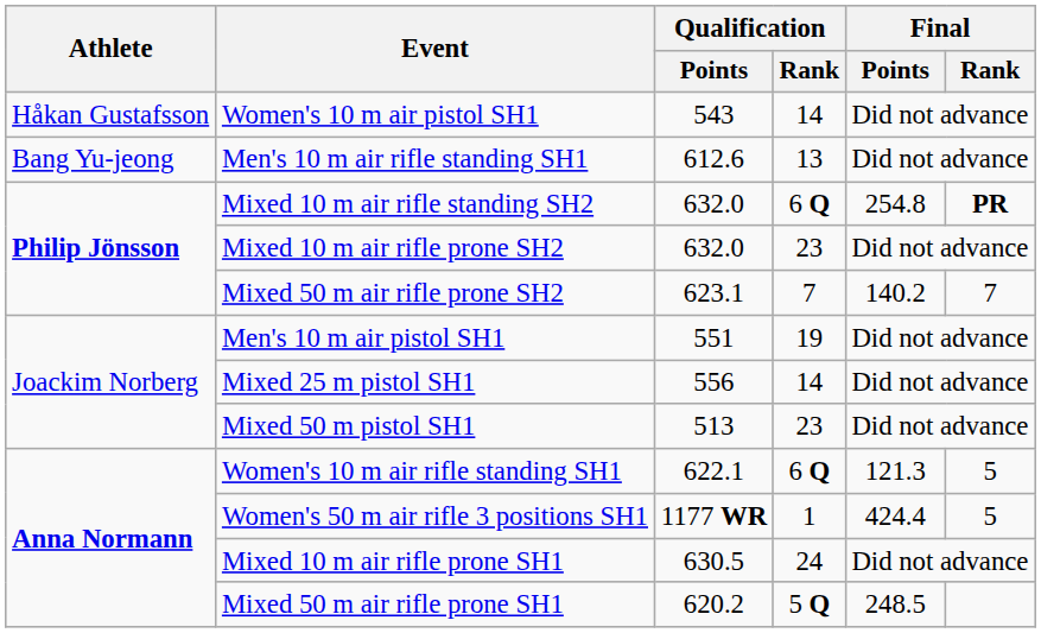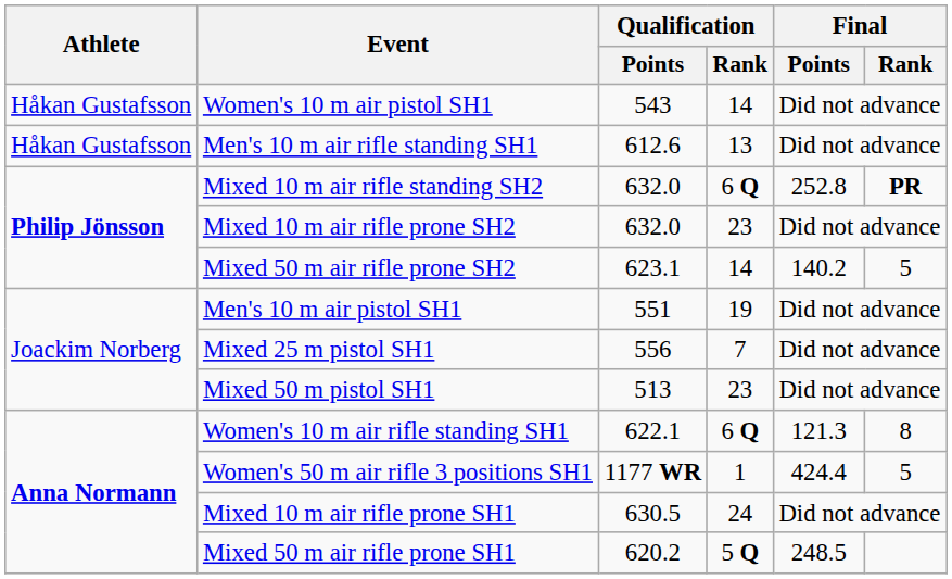 <table class="wikitable" style="font-size:90%">
 <tr>
 <th rowspan="2">Athlete</th>
 <th rowspan="2">Event</th>
 <th colspan=2>Qualification</th>
 <th colspan=2>Final</th>
 </tr>
 <tr style="font-size:95%">
 <th>Points</th>
 <th>Rank</th>
 <th>Points</th>
 <th>Rank</th>
 </tr>
 <tr align=center>
 <td align=left><a href='#'>Håkan Gustafsson</a></td>
 <td align=left><a href='#'>Women's 10 m air pistol SH1</a></td>
 <td>543</td>
 <td>14</td>
 <td colspan=2>Did not advance</td>
 </tr>
 <tr align=center>
-<td align=left><a href='#'>Bang Yu-jeong</a></td>
+<td align=left><a href='#'>Håkan Gustafsson</a></td>
 <td align=left><a href='#'>Men's 10 m air rifle standing SH1</a></td>
 <td>612.6</td>
 <td>13</td>
 <td colspan=2>Did not advance</td>
 </tr>
 <tr align=center>
 <td align=left rowspan=3><strong><a href='#'>Philip Jönsson</a></strong></td>
 <td align=left><a href='#'>Mixed 10 m air rifle standing SH2</a></td>
 <td>632.0</td>
 <td>6 <strong>Q</strong></td>
-<td>254.8</td>
+<td>252.8</td>
 <td> <strong>PR</strong></td>
 </tr>
 <tr align=center>
 <td align=left><a href='#'>Mixed 10 m air rifle prone SH2</a></td>
 <td>632.0</td>
 <td>23</td>
 <td colspan=2>Did not advance</td>
 </tr>
 <tr align=center>
 <td align=left><a href='#'>Mixed 50 m air rifle prone SH2</a></td>
 <td>623.1</td>
-<td>7</td>
+<td>14</td>
 <td>140.2</td>
-<td>7</td>
+<td>5</td>
 </tr>
 <tr align=center>
 <td align=left rowspan=3><a href='#'>Joackim Norberg</a></td>
 <td align=left><a href='#'>Men's 10 m air pistol SH1</a></td>
 <td>551</td>
 <td>19</td>
 <td colspan=2>Did not advance</td>
 </tr>
 <tr align=center>
 <td align=left><a href='#'>Mixed 25 m pistol SH1</a></td>
 <td>556</td>
-<td>14</td>
+<td>7</td>
 <td colspan=2>Did not advance</td>
 </tr>
 <tr align=center>
 <td align=left><a href='#'>Mixed 50 m pistol SH1</a></td>
 <td>513</td>
 <td>23</td>
 <td colspan=2>Did not advance</td>
 </tr>
 <tr align=center>
 <td align=left rowspan=4><strong><a href='#'>Anna Normann</a></strong></td>
 <td align=left><a href='#'>Women's 10 m air rifle standing SH1</a></td>
 <td>622.1</td>
 <td>6 <strong>Q</strong></td>
 <td>121.3</td>
-<td>5</td>
+<td>8</td>
 </tr>
 <tr align=center>
 <td align=left><a href='#'>Women's 50 m air rifle 3 positions SH1</a></td>
 <td>1177 <strong>WR</strong></td>
 <td>1</td>
 <td>424.4</td>
 <td>5</td>
 </tr>
 <tr align=center>
 <td align=left><a href='#'>Mixed 10 m air rifle prone SH1</a></td>
 <td>630.5</td>
 <td>24</td>
 <td colspan=2>Did not advance</td>
 </tr>
 <tr align=center>
 <td align=left><a href='#'>Mixed 50 m air rifle prone SH1</a></td>
 <td>620.2</td>
 <td>5 <strong>Q</strong></td>
 <td>248.5</td>
 <td></td>
 </tr>
 </table>
